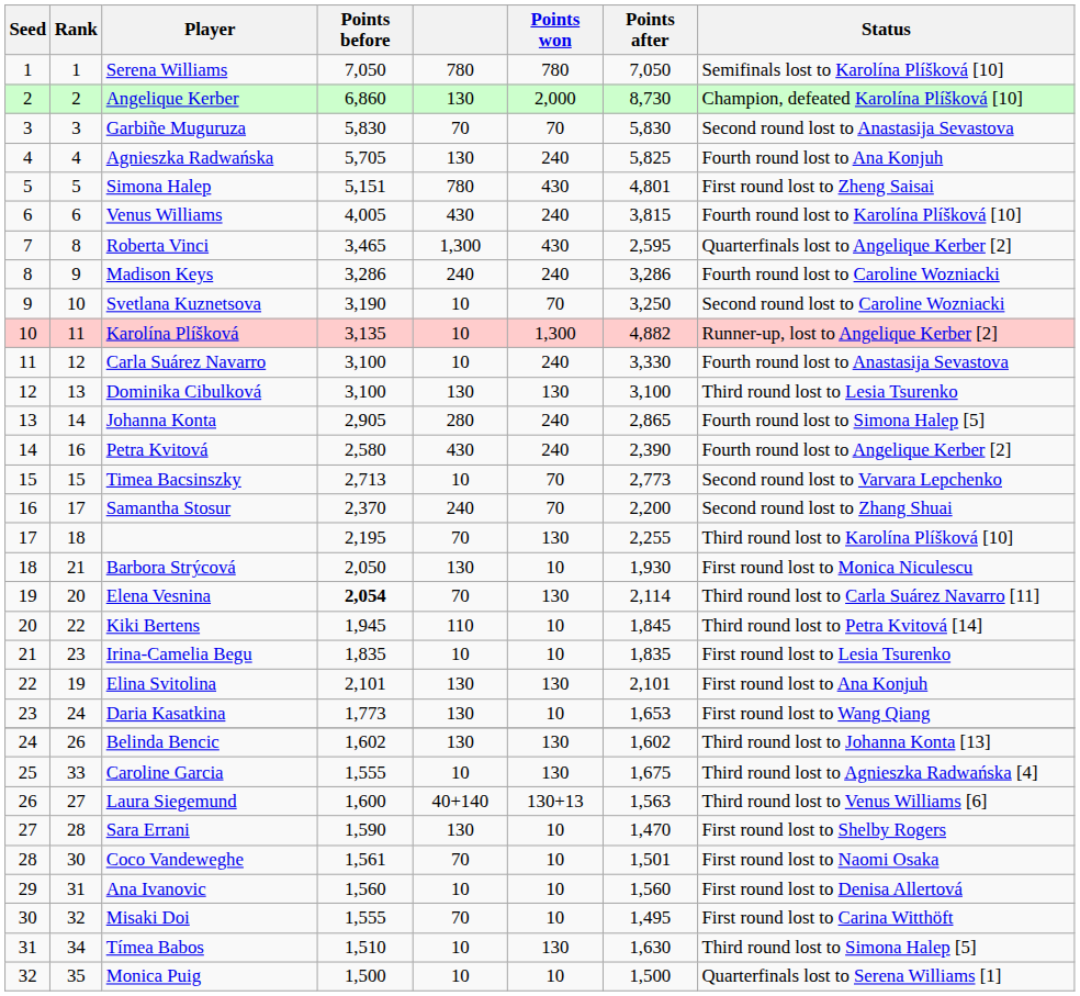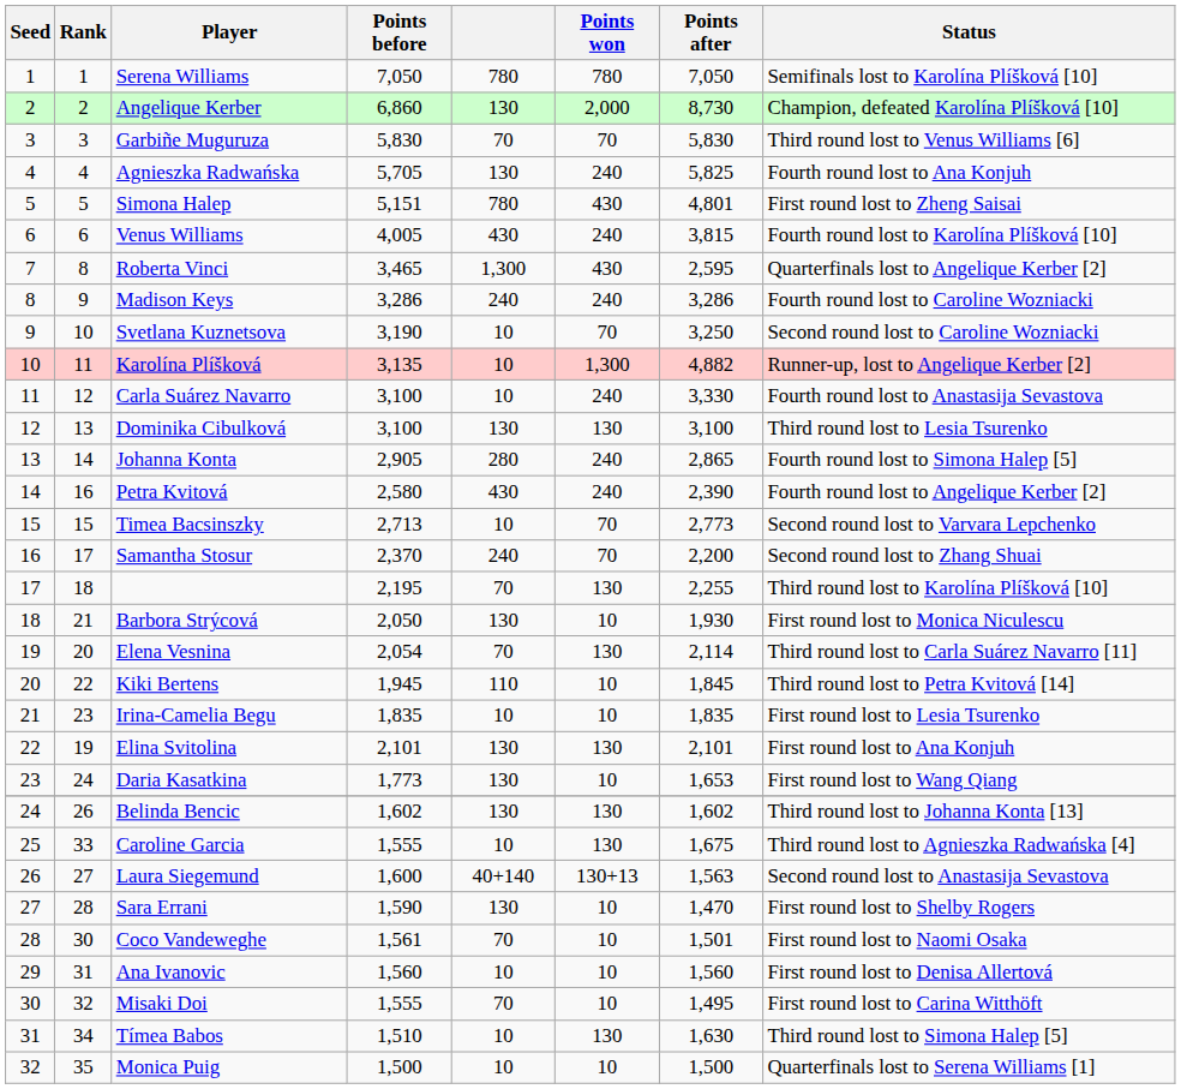 <table class="wikitable sortable" style="text-align:center;">
 <tr style="background:;">
 <th style="width:30px;">Seed</th>
 <th style="width:30px;">Rank</th>
 <th style="width:180px;">Player</th>
 <th style="width:75px;">Points<br> before</th>
 <th style="width:75px;"></th>
 <th style="width:75px;"><a href='#'>Points<br> won</a></th>
 <th style="width:75px;">Points<br> after</th>
 <th style="width:320px;">Status</th>
 </tr>
 <tr>
 <td>1</td>
 <td>1</td>
 <td style="text-align:left;" data-sort-value=> <a href='#'>Serena Williams</a></td>
 <td>7,050</td>
 <td>780</td>
 <td>780</td>
 <td>7,050</td>
 <td style="text-align:left;" data-sort-value="6">Semifinals lost to  <a href='#'>Karolína Plíšková</a> [10]</td>
 </tr>
 <tr style="background:#cfc;">
 <td>2</td>
 <td>2</td>
 <td style="text-align:left;" data-sort-value=> <a href='#'>Angelique Kerber</a></td>
 <td>6,860</td>
 <td>130</td>
 <td>2,000</td>
 <td>8,730</td>
 <td style="text-align:left;" data-sort-value="8">Champion, defeated  <a href='#'>Karolína Plíšková</a> [10]</td>
 </tr>
 <tr>
 <td>3</td>
 <td>3</td>
 <td style="text-align:left;" data-sort-value=> <a href='#'>Garbiñe Muguruza</a></td>
 <td>5,830</td>
 <td>70</td>
 <td>70</td>
 <td>5,830</td>
-<td style="text-align:left;" data-sort-value="2">Second round lost to  <a href='#'>Anastasija Sevastova</a></td>
+<td style="text-align:left;" data-sort-value="3">Third round lost to  <a href='#'>Venus Williams</a> [6]</td>
 </tr>
 <tr>
 <td>4</td>
 <td>4</td>
 <td style="text-align:left;" data-sort-value=> <a href='#'>Agnieszka Radwańska</a></td>
 <td>5,705</td>
 <td>130</td>
 <td>240</td>
 <td>5,825</td>
 <td style="text-align:left;" data-sort-value="4">Fourth round lost to  <a href='#'>Ana Konjuh</a></td>
 </tr>
 <tr>
 <td>5</td>
 <td>5</td>
 <td style="text-align:left;" data-sort-value=> <a href='#'>Simona Halep</a></td>
 <td>5,151</td>
 <td>780</td>
 <td>430</td>
 <td>4,801</td>
 <td style="text-align:left;" data-sort-value="1">First round lost to  <a href='#'>Zheng Saisai</a></td>
 </tr>
 <tr>
 <td>6</td>
 <td>6</td>
 <td style="text-align:left;" data-sort-value=> <a href='#'>Venus Williams</a></td>
 <td>4,005</td>
 <td>430</td>
 <td>240</td>
 <td>3,815</td>
 <td style="text-align:left;" data-sort-value="4">Fourth round lost to  <a href='#'>Karolína Plíšková</a> [10]</td>
 </tr>
 <tr>
 <td>7</td>
 <td>8</td>
 <td style="text-align:left;" data-sort-value=> <a href='#'>Roberta Vinci</a></td>
 <td>3,465</td>
 <td>1,300</td>
 <td>430</td>
 <td>2,595</td>
 <td style="text-align:left;" data-sort-value="5">Quarterfinals lost to  <a href='#'>Angelique Kerber</a> [2]</td>
 </tr>
 <tr>
 <td>8</td>
 <td>9</td>
 <td style="text-align:left;" data-sort-value=> <a href='#'>Madison Keys</a></td>
 <td>3,286</td>
 <td>240</td>
 <td>240</td>
 <td>3,286</td>
 <td style="text-align:left;" data-sort-value="4">Fourth round lost to  <a href='#'>Caroline Wozniacki</a></td>
 </tr>
 <tr>
 <td>9</td>
 <td>10</td>
 <td style="text-align:left;" data-sort-value=> <a href='#'>Svetlana Kuznetsova</a></td>
 <td>3,190</td>
 <td>10</td>
 <td>70</td>
 <td>3,250</td>
 <td style="text-align:left;" data-sort-value="2">Second round lost to  <a href='#'>Caroline Wozniacki</a></td>
 </tr>
 <tr style="background:#fcc;">
 <td>10</td>
 <td>11</td>
 <td style="text-align:left;" data-sort-value=> <a href='#'>Karolína Plíšková</a></td>
 <td>3,135</td>
 <td>10</td>
 <td>1,300</td>
 <td>4,882</td>
 <td style="text-align:left;" data-sort-value="7">Runner-up, lost to  <a href='#'>Angelique Kerber</a> [2]</td>
 </tr>
 <tr>
 <td>11</td>
 <td>12</td>
 <td style="text-align:left;" data-sort-value=> <a href='#'>Carla Suárez Navarro</a></td>
 <td>3,100</td>
 <td>10</td>
 <td>240</td>
 <td>3,330</td>
 <td style="text-align:left;" data-sort-value="4">Fourth round lost to  <a href='#'>Anastasija Sevastova</a></td>
 </tr>
 <tr>
 <td>12</td>
 <td>13</td>
 <td style="text-align:left;" data-sort-value=> <a href='#'>Dominika Cibulková</a></td>
 <td>3,100</td>
 <td>130</td>
 <td>130</td>
 <td>3,100</td>
 <td style="text-align:left;" data-sort-value="3">Third round lost to  <a href='#'>Lesia Tsurenko</a></td>
 </tr>
 <tr>
 <td>13</td>
 <td>14</td>
 <td style="text-align:left;" data-sort-value=> <a href='#'>Johanna Konta</a></td>
 <td>2,905</td>
 <td>280</td>
 <td>240</td>
 <td>2,865</td>
 <td style="text-align:left;" data-sort-value="4">Fourth round lost to  <a href='#'>Simona Halep</a> [5]</td>
 </tr>
 <tr>
 <td>14</td>
 <td>16</td>
 <td style="text-align:left;" data-sort-value=> <a href='#'>Petra Kvitová</a></td>
 <td>2,580</td>
 <td>430</td>
 <td>240</td>
 <td>2,390</td>
 <td style="text-align:left;" data-sort-value="4">Fourth round lost to  <a href='#'>Angelique Kerber</a> [2]</td>
 </tr>
 <tr>
 <td>15</td>
 <td>15</td>
 <td style="text-align:left;" data-sort-value=> <a href='#'>Timea Bacsinszky</a></td>
 <td>2,713</td>
 <td>10</td>
 <td>70</td>
 <td>2,773</td>
 <td style="text-align:left;" data-sort-value="2">Second round lost to  <a href='#'>Varvara Lepchenko</a></td>
 </tr>
 <tr>
 <td>16</td>
 <td>17</td>
 <td style="text-align:left;" data-sort-value=> <a href='#'>Samantha Stosur</a></td>
 <td>2,370</td>
 <td>240</td>
 <td>70</td>
 <td>2,200</td>
 <td style="text-align:left;" data-sort-value="2">Second round lost to  <a href='#'>Zhang Shuai</a></td>
 </tr>
 <tr>
 <td>17</td>
 <td>18</td>
 <td style="text-align:left;" data-sort-value=></td>
 <td>2,195</td>
 <td>70</td>
 <td>130</td>
 <td>2,255</td>
 <td style="text-align:left;" data-sort-value="3">Third round lost to  <a href='#'>Karolína Plíšková</a> [10]</td>
 </tr>
 <tr>
 <td>18</td>
 <td>21</td>
 <td style="text-align:left;" data-sort-value=> <a href='#'>Barbora Strýcová</a></td>
 <td>2,050</td>
 <td>130</td>
 <td>10</td>
 <td>1,930</td>
 <td style="text-align:left;" data-sort-value="1">First round lost to  <a href='#'>Monica Niculescu</a></td>
 </tr>
 <tr>
 <td>19</td>
 <td>20</td>
 <td style="text-align:left;" data-sort-value=> <a href='#'>Elena Vesnina</a></td>
-<td><strong>2,054</strong></td>
+<td>2,054</td>
 <td>70</td>
 <td>130</td>
 <td>2,114</td>
 <td style="text-align:left;" data-sort-value="3">Third round lost to  <a href='#'>Carla Suárez Navarro</a> [11]</td>
 </tr>
 <tr>
 <td>20</td>
 <td>22</td>
 <td style="text-align:left;" data-sort-value=> <a href='#'>Kiki Bertens</a></td>
 <td>1,945</td>
 <td>110</td>
 <td>10</td>
 <td>1,845</td>
 <td style="text-align:left;" data-sort-value="3">Third round lost to  <a href='#'>Petra Kvitová</a> [14]</td>
 </tr>
 <tr>
 <td>21</td>
 <td>23</td>
 <td style="text-align:left;" data-sort-value=> <a href='#'>Irina-Camelia Begu</a></td>
 <td>1,835</td>
 <td>10</td>
 <td>10</td>
 <td>1,835</td>
 <td style="text-align:left;" data-sort-value="1">First round lost to  <a href='#'>Lesia Tsurenko</a></td>
 </tr>
 <tr>
 <td>22</td>
 <td>19</td>
 <td style="text-align:left;" data-sort-value=> <a href='#'>Elina Svitolina</a></td>
 <td>2,101</td>
 <td>130</td>
 <td>130</td>
 <td>2,101</td>
 <td style="text-align:left;" data-sort-value="1">First round lost to  <a href='#'>Ana Konjuh</a></td>
 </tr>
 <tr>
 <td>23</td>
 <td>24</td>
 <td style="text-align:left;" data-sort-value=> <a href='#'>Daria Kasatkina</a></td>
 <td>1,773</td>
 <td>130</td>
 <td>10</td>
 <td>1,653</td>
 <td style="text-align:left;" data-sort-value="1">First round lost to  <a href='#'>Wang Qiang</a></td>
 </tr>
 <tr>
 </tr>
 <tr>
 <td>24</td>
 <td>26</td>
 <td style="text-align:left;" data-sort-value=> <a href='#'>Belinda Bencic</a></td>
 <td>1,602</td>
 <td>130</td>
 <td>130</td>
 <td>1,602</td>
 <td style="text-align:left;" data-sort-value="3">Third round lost to  <a href='#'>Johanna Konta</a> [13]</td>
 </tr>
 <tr>
 <td>25</td>
 <td>33</td>
 <td style="text-align:left;" data-sort-value=> <a href='#'>Caroline Garcia</a></td>
 <td>1,555</td>
 <td>10</td>
 <td>130</td>
 <td>1,675</td>
 <td style="text-align:left;" data-sort-value="3">Third round lost to  <a href='#'>Agnieszka Radwańska</a> [4]</td>
 </tr>
 <tr>
 <td>26</td>
 <td>27</td>
 <td style="text-align:left;" data-sort-value=> <a href='#'>Laura Siegemund</a></td>
 <td>1,600</td>
 <td>40+140</td>
 <td>130+13</td>
 <td>1,563</td>
-<td style="text-align:left;" data-sort-value="3">Third round lost to  <a href='#'>Venus Williams</a> [6]</td>
+<td style="text-align:left;" data-sort-value="2">Second round lost to  <a href='#'>Anastasija Sevastova</a></td>
 </tr>
 <tr>
 <td>27</td>
 <td>28</td>
 <td style="text-align:left;" data-sort-value=> <a href='#'>Sara Errani</a></td>
 <td>1,590</td>
 <td>130</td>
 <td>10</td>
 <td>1,470</td>
 <td style="text-align:left;" data-sort-value="1">First round lost to  <a href='#'>Shelby Rogers</a></td>
 </tr>
 <tr>
 <td>28</td>
 <td>30</td>
 <td style="text-align:left;" data-sort-value=> <a href='#'>Coco Vandeweghe</a></td>
 <td>1,561</td>
 <td>70</td>
 <td>10</td>
 <td>1,501</td>
 <td style="text-align:left;" data-sort-value="1">First round lost to  <a href='#'>Naomi Osaka</a></td>
 </tr>
 <tr>
 <td>29</td>
 <td>31</td>
 <td style="text-align:left;" data-sort-value=> <a href='#'>Ana Ivanovic</a></td>
 <td>1,560</td>
 <td>10</td>
 <td>10</td>
 <td>1,560</td>
 <td style="text-align:left;" data-sort-value="1">First round lost to  <a href='#'>Denisa Allertová</a></td>
 </tr>
 <tr>
 <td>30</td>
 <td>32</td>
 <td style="text-align:left;" data-sort-value=> <a href='#'>Misaki Doi</a></td>
 <td>1,555</td>
 <td>70</td>
 <td>10</td>
 <td>1,495</td>
 <td style="text-align:left;" data-sort-value="1">First round lost to  <a href='#'>Carina Witthöft</a></td>
 </tr>
 <tr>
 <td>31</td>
 <td>34</td>
 <td style="text-align:left;" data-sort-value=> <a href='#'>Tímea Babos</a></td>
 <td>1,510</td>
 <td>10</td>
 <td>130</td>
 <td>1,630</td>
 <td style="text-align:left;" data-sort-value="3">Third round lost to  <a href='#'>Simona Halep</a> [5]</td>
 </tr>
 <tr>
 <td>32</td>
 <td>35</td>
 <td style="text-align:left;" data-sort-value=> <a href='#'>Monica Puig</a></td>
 <td>1,500</td>
 <td>10</td>
 <td>10</td>
 <td>1,500</td>
 <td style="text-align:left;" data-sort-value="5">Quarterfinals lost to  <a href='#'>Serena Williams</a> [1]</td>
 </tr>
 </table>
